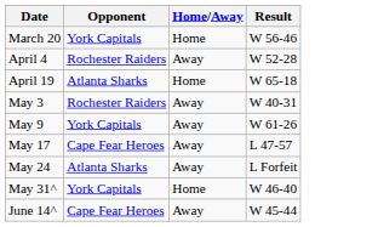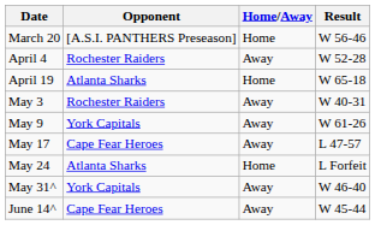 <table class="wikitable">
 <tr>
 <th>Date</th>
 <th>Opponent</th>
 <th><a href='#'>Home</a>/<a href='#'>Away</a></th>
 <th>Result </th>
 </tr>
 <tr>
 <td>March 20</td>
-<td><a href='#'>York Capitals</a></td>
+<td>[A.S.I. PANTHERS Preseason]</td>
 <td>Home</td>
 <td>W 56-46</td>
 </tr>
 <tr>
 <td>April 4</td>
 <td><a href='#'>Rochester Raiders</a></td>
 <td>Away</td>
 <td>W 52-28</td>
 </tr>
 <tr>
 <td>April 19</td>
 <td><a href='#'>Atlanta Sharks</a></td>
 <td>Home</td>
 <td>W 65-18</td>
 </tr>
 <tr>
 <td>May 3</td>
 <td><a href='#'>Rochester Raiders</a></td>
 <td>Away</td>
 <td>W 40-31</td>
 </tr>
 <tr>
 <td>May 9</td>
 <td><a href='#'>York Capitals</a></td>
 <td>Away</td>
 <td>W 61-26</td>
 </tr>
 <tr>
 <td>May 17</td>
 <td><a href='#'>Cape Fear Heroes</a></td>
 <td>Away</td>
 <td>L 47-57</td>
 </tr>
 <tr>
 <td>May 24</td>
 <td><a href='#'>Atlanta Sharks</a></td>
-<td>Away</td>
+<td>Home</td>
 <td>L Forfeit</td>
 </tr>
 <tr>
 <td>May 31^</td>
 <td><a href='#'>York Capitals</a></td>
-<td>Home</td>
+<td>Away</td>
 <td>W 46-40</td>
 </tr>
 <tr>
 <td>June 14^</td>
 <td><a href='#'>Cape Fear Heroes</a></td>
 <td>Away</td>
 <td>W 45-44</td>
 </tr>
 </table>
